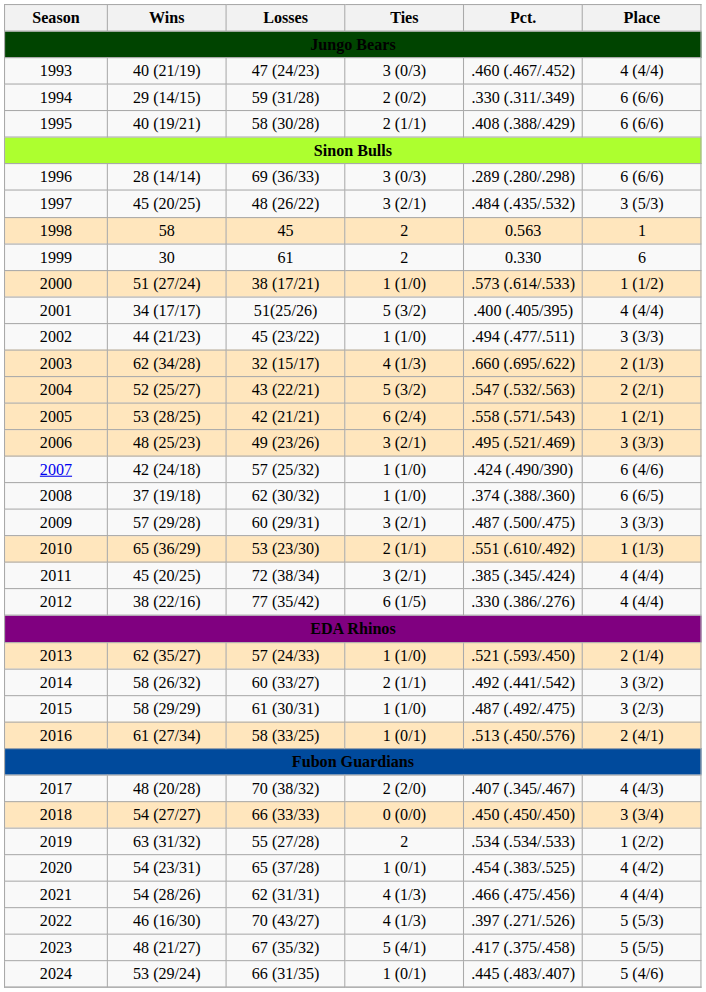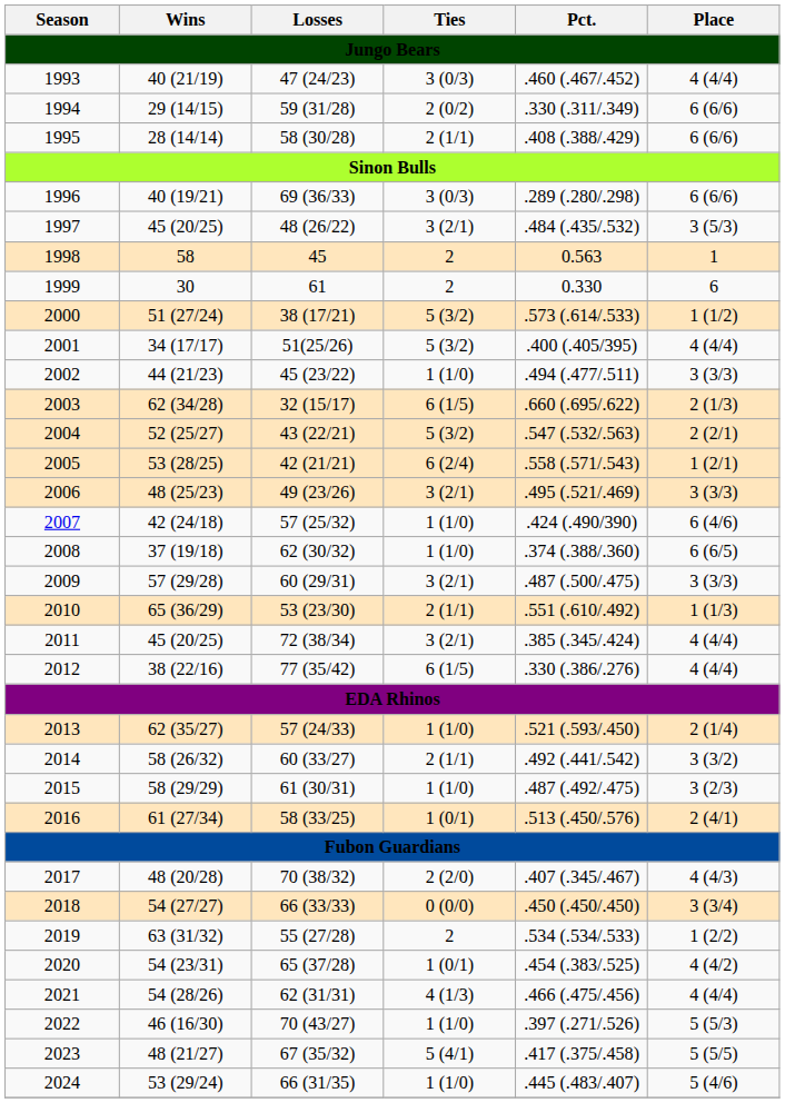 <table class=wikitable style="text-align:center; font-size: 95%">
 <tr>
 <th width = 90>Season</th>
 <th width = 105>Wins</th>
 <th width = 105>Losses</th>
 <th width = 105>Ties</th>
 <th width = 105>Pct.</th>
 <th width = 105>Place</th>
 </tr>
 <tr bgcolor = "004400">
 <td align="center" colspan=6><span> <strong>Jungo Bears</strong></span></td>
 </tr>
 <tr>
 <td align="center">1993</td>
 <td align="center">40 (21/19)</td>
 <td align="center">47 (24/23)</td>
 <td align="center">3 (0/3)</td>
 <td align="center">.460 (.467/.452)</td>
 <td align="center">4 (4/4)</td>
 </tr>
 <tr>
 <td align="center">1994</td>
 <td align="center">29 (14/15)</td>
 <td align="center">59 (31/28)</td>
 <td align="center">2 (0/2)</td>
 <td align="center">.330 (.311/.349)</td>
 <td align="center">6 (6/6)</td>
 </tr>
 <tr>
 <td align="center">1995</td>
-<td align="center">40 (19/21)</td>
+<td align="center">28 (14/14)</td>
 <td align="center">58 (30/28)</td>
 <td align="center">2 (1/1)</td>
 <td align="center">.408 (.388/.429)</td>
 <td align="center">6 (6/6)</td>
 </tr>
 <tr bgcolor="greenyellow">
 <td align="center" colspan=6><span><strong>Sinon Bulls</strong></span></td>
 </tr>
 <tr>
 <td align="center">1996</td>
-<td align="center">28 (14/14)</td>
+<td align="center">40 (19/21)</td>
 <td align="center">69 (36/33)</td>
 <td align="center">3 (0/3)</td>
 <td align="center">.289 (.280/.298)</td>
 <td align="center">6 (6/6)</td>
 </tr>
 <tr>
 <td align="center">1997</td>
 <td align="center">45 (20/25)</td>
 <td align="center">48 (26/22)</td>
 <td align="center">3 (2/1)</td>
 <td align="center">.484 (.435/.532)</td>
 <td align="center">3 (5/3)</td>
 </tr>
 <tr bgcolor="FFE6BD">
 <td align="center">1998</td>
 <td align="center">58</td>
 <td align="center">45</td>
 <td align="center">2</td>
 <td align="center">0.563</td>
 <td align="center">1</td>
 </tr>
 <tr>
 <td align="center">1999</td>
 <td align="center">30</td>
 <td align="center">61</td>
 <td align="center">2</td>
 <td align="center">0.330</td>
 <td align="center">6</td>
 </tr>
 <tr bgcolor="FFE6BD">
 <td align="center">2000</td>
 <td align="center">51 (27/24)</td>
 <td align="center">38 (17/21)</td>
-<td align="center">1 (1/0)</td>
+<td align="center">5 (3/2)</td>
 <td align="center">.573 (.614/.533)</td>
 <td align="center">1 (1/2)</td>
 </tr>
 <tr>
 <td align="center">2001</td>
 <td align="center">34 (17/17)</td>
 <td align="center">51(25/26)</td>
 <td align="center">5 (3/2)</td>
 <td align="center">.400 (.405/395)</td>
 <td align="center">4 (4/4)</td>
 </tr>
 <tr>
 <td align="center">2002</td>
 <td align="center">44 (21/23)</td>
 <td align="center">45 (23/22)</td>
 <td align="center">1 (1/0)</td>
 <td align="center">.494 (.477/.511)</td>
 <td align="center">3 (3/3)</td>
 </tr>
 <tr bgcolor="FFE6BD">
 <td align="center">2003</td>
 <td align="center">62 (34/28)</td>
 <td align="center">32 (15/17)</td>
-<td align="center">4 (1/3)</td>
+<td align="center">6 (1/5)</td>
 <td align="center">.660 (.695/.622)</td>
 <td align="center">2 (1/3)</td>
 </tr>
 <tr bgcolor="FFE6BD">
 <td align="center">2004</td>
 <td align="center">52 (25/27)</td>
 <td align="center">43 (22/21)</td>
 <td align="center">5 (3/2)</td>
 <td align="center">.547 (.532/.563)</td>
 <td align="center">2 (2/1)</td>
 </tr>
 <tr bgcolor="FFE6BD">
 <td align="center">2005</td>
 <td align="center">53 (28/25)</td>
 <td align="center">42 (21/21)</td>
 <td align="center">6 (2/4)</td>
 <td align="center">.558 (.571/.543)</td>
 <td align="center">1 (2/1)</td>
 </tr>
 <tr bgcolor="FFE6BD">
 <td align="center">2006</td>
 <td align="center">48 (25/23)</td>
 <td align="center">49 (23/26)</td>
 <td align="center">3 (2/1)</td>
 <td align="center">.495 (.521/.469)</td>
 <td align="center">3 (3/3)</td>
 </tr>
 <tr>
 <td align="center"><a href='#'>2007</a></td>
 <td align="center">42 (24/18)</td>
 <td align="center">57 (25/32)</td>
 <td align="center">1 (1/0)</td>
 <td align="center">.424 (.490/390)</td>
 <td align="center">6 (4/6)</td>
 </tr>
 <tr>
 <td align="center">2008</td>
 <td align="center">37 (19/18)</td>
 <td align="center">62 (30/32)</td>
 <td align="center">1 (1/0)</td>
 <td align="center">.374 (.388/.360)</td>
 <td align="center">6 (6/5)</td>
 </tr>
 <tr>
 <td align="center">2009</td>
 <td align="center">57 (29/28)</td>
 <td align="center">60 (29/31)</td>
 <td align="center">3 (2/1)</td>
 <td align="center">.487 (.500/.475)</td>
 <td align="center">3 (3/3)</td>
 </tr>
 <tr bgcolor="FFE6BD">
 <td align="center">2010</td>
 <td align="center">65 (36/29)</td>
 <td align="center">53 (23/30)</td>
 <td align="center">2 (1/1)</td>
 <td align="center">.551 (.610/.492)</td>
 <td align="center">1 (1/3)</td>
 </tr>
 <tr>
 <td align="center">2011</td>
 <td align="center">45 (20/25)</td>
 <td align="center">72 (38/34)</td>
 <td align="center">3 (2/1)</td>
 <td align="center">.385 (.345/.424)</td>
 <td align="center">4 (4/4)</td>
 </tr>
 <tr>
 <td align="center">2012</td>
 <td align="center">38 (22/16)</td>
 <td align="center">77 (35/42)</td>
 <td align="center">6 (1/5)</td>
 <td align="center">.330 (.386/.276)</td>
 <td align="center">4 (4/4)</td>
 </tr>
 <tr bgcolor="purple">
 <td align="center" colspan=6><span><strong>EDA Rhinos</strong></span></td>
 </tr>
 <tr bgcolor="FFE6BD">
 <td align="center">2013</td>
 <td align="center">62 (35/27)</td>
 <td align="center">57 (24/33)</td>
 <td align="center">1 (1/0)</td>
 <td align="center">.521 (.593/.450)</td>
 <td align="center">2 (1/4)</td>
 </tr>
 <tr>
 <td align="center">2014</td>
 <td align="center">58 (26/32)</td>
 <td align="center">60 (33/27)</td>
 <td align="center">2 (1/1)</td>
 <td align="center">.492 (.441/.542)</td>
 <td align="center">3 (3/2)</td>
 </tr>
 <tr>
 <td align="center">2015</td>
 <td align="center">58 (29/29)</td>
 <td align="center">61 (30/31)</td>
 <td align="center">1 (1/0)</td>
 <td align="center">.487 (.492/.475)</td>
 <td align="center">3 (2/3)</td>
 </tr>
 <tr bgcolor="FFE6BD">
 <td align="center">2016</td>
 <td align="center">61 (27/34)</td>
 <td align="center">58 (33/25)</td>
 <td align="center">1 (0/1)</td>
 <td align="center">.513 (.450/.576)</td>
 <td align="center">2 (4/1)</td>
 </tr>
 <tr bgcolor="004A9C">
 <td align="center" colspan=6><span><strong>Fubon Guardians</strong></span></td>
 </tr>
 <tr>
 <td align="center">2017</td>
 <td align="center">48 (20/28)</td>
 <td align="center">70 (38/32)</td>
 <td align="center">2 (2/0)</td>
 <td align="center">.407 (.345/.467)</td>
 <td align="center">4 (4/3)</td>
 </tr>
 <tr bgcolor="FFE6BD">
 <td align="center">2018</td>
 <td align="center">54 (27/27)</td>
 <td align="center">66 (33/33)</td>
 <td align="center">0 (0/0)</td>
 <td align="center">.450 (.450/.450)</td>
 <td align="center">3 (3/4)</td>
 </tr>
 <tr>
 <td align="center">2019</td>
 <td align="center">63 (31/32)</td>
 <td align="center">55 (27/28)</td>
 <td align="center">2</td>
 <td align="center">.534 (.534/.533)</td>
 <td align="center">1 (2/2)</td>
 </tr>
 <tr>
 <td align="center">2020</td>
 <td align="center">54 (23/31)</td>
 <td align="center">65 (37/28)</td>
 <td align="center">1 (0/1)</td>
 <td align="center">.454 (.383/.525)</td>
 <td align="center">4 (4/2)</td>
 </tr>
 <tr>
 <td align="center">2021</td>
 <td align="center">54 (28/26)</td>
 <td align="center">62 (31/31)</td>
 <td align="center">4 (1/3)</td>
 <td align="center">.466 (.475/.456)</td>
 <td align="center">4 (4/4)</td>
 </tr>
 <tr>
 <td align="center">2022</td>
 <td align="center">46 (16/30)</td>
 <td align="center">70 (43/27)</td>
-<td align="center">4 (1/3)</td>
+<td align="center">1 (1/0)</td>
 <td align="center">.397 (.271/.526)</td>
 <td align="center">5 (5/3)</td>
 </tr>
 <tr>
 <td align="center">2023</td>
 <td align="center">48 (21/27)</td>
 <td align="center">67 (35/32)</td>
 <td align="center">5 (4/1)</td>
 <td align="center">.417 (.375/.458)</td>
 <td align="center">5 (5/5)</td>
 </tr>
 <tr>
 <td align="center">2024</td>
 <td align="center">53 (29/24)</td>
 <td align="center">66 (31/35)</td>
-<td align="center">1 (0/1)</td>
+<td align="center">1 (1/0)</td>
 <td align="center">.445 (.483/.407)</td>
 <td align="center">5 (4/6)</td>
 </tr>
 <tr>
 </tr>
 </table>
